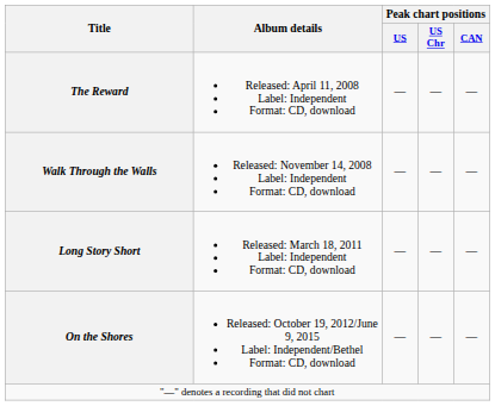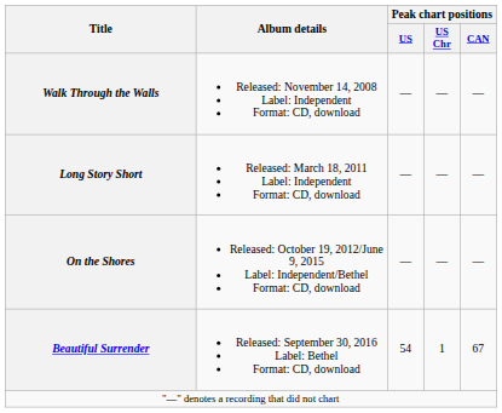 <table class="wikitable plainrowheaders" style="text-align:center;">
 <tr>
 <th scope="col" rowspan="2" style="width:16em;">Title</th>
 <th scope="col" rowspan="2" style="width:16em;">Album details</th>
 <th scope="col" colspan="3">Peak chart positions</th>
 </tr>
 <tr>
 <th style="width:3em; font-size:90%"><a href='#'>US</a></th>
 <th style="width:3em; font-size:90%"><a href='#'>US<br>Chr</a></th>
 <th style="width:3em; font-size:90%"><a href='#'>CAN</a></th>
-</tr>
-<tr>
-<th scope="row"><em>The Reward</em></th>
-<td><br><ul><li>Released: April 11, 2008</li><li>Label: Independent</li><li>Format: CD, download</li></ul></td>
-<td>—</td>
-<td>—</td>
-<td>—</td>
 </tr>
 <tr>
 <th scope="row"><em>Walk Through the Walls</em></th>
 <td><br><ul><li>Released: November 14, 2008</li><li>Label: Independent</li><li>Format: CD, download</li></ul></td>
 <td>—</td>
 <td>—</td>
 <td>—</td>
 </tr>
 <tr>
 <th scope="row"><em>Long Story Short</em></th>
 <td><br><ul><li>Released: March 18, 2011</li><li>Label: Independent</li><li>Format: CD, download</li></ul></td>
 <td>—</td>
 <td>—</td>
 <td>—</td>
 </tr>
 <tr>
 <th scope="row"><em>On the Shores</em></th>
 <td><br><ul><li>Released: October 19, 2012/June 9, 2015</li><li>Label: Independent/Bethel</li><li>Format: CD, download</li></ul></td>
 <td>—</td>
 <td>—</td>
 <td>—</td>
 </tr>
 <tr>
+<th scope="row"><em><a href='#'>Beautiful Surrender</a></em></th>
+<td><br><ul><li>Released: September 30, 2016</li><li>Label: Bethel</li><li>Format: CD, download</li></ul></td>
+<td>54</td>
+<td>1</td>
+<td>67</td>
+</tr>
+<tr>
 <td colspan="5" style="font-size:90%">"—" denotes a recording that did not chart</td>
 </tr>
 </table>
